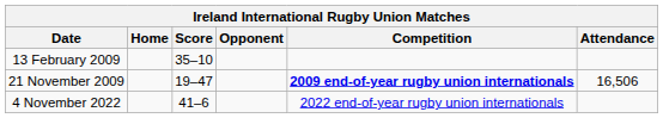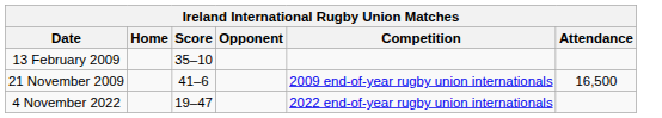 <table class="wikitable" style="font-size: 95%;text-align: center;">
 <tr>
 <th colspan=6>Ireland International Rugby Union Matches</th>
 </tr>
 <tr>
 <th>Date</th>
 <th>Home</th>
 <th>Score</th>
 <th>Opponent</th>
 <th>Competition</th>
 <th>Attendance</th>
 </tr>
 <tr>
 <td>13 February 2009</td>
 <td><strong></strong></td>
 <td>35–10</td>
 <td></td>
 <td></td>
 <td></td>
 </tr>
 <tr>
 <td>21 November 2009</td>
 <td><strong></strong></td>
-<td>19–47</td>
+<td>41–6</td>
 <td></td>
-<td><strong><a href='#'>2009 end-of-year rugby union internationals</a></strong></td>
-<td>16,506</td>
+<td><a href='#'>2009 end-of-year rugby union internationals</a></td>
+<td>16,500</td>
 </tr>
 <tr>
 <td>4 November 2022</td>
 <td></td>
-<td>41–6</td>
+<td>19–47</td>
 <td><strong></strong></td>
 <td><a href='#'>2022 end-of-year rugby union internationals</a></td>
 <td></td>
 </tr>
 </table>
